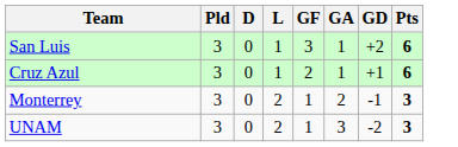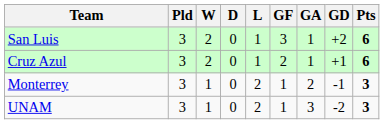 <table class="wikitable" style="text-align: center;">
 <tr>
 <th width="175">Team</th>
 <th width="20">Pld</th>
+<th width="20">W</th>
 <th width="20">D</th>
 <th width="20">L</th>
 <th width="20">GF</th>
 <th width="20">GA</th>
 <th width="20">GD</th>
 <th width="20">Pts</th>
 </tr>
 <tr bgcolor=#ccffcc>
 <td align=left> <a href='#'>San Luis</a></td>
 <td>3</td>
+<td>2</td>
 <td>0</td>
 <td>1</td>
 <td>3</td>
 <td>1</td>
 <td>+2</td>
 <td><strong>6</strong></td>
 </tr>
 <tr bgcolor=#ccffcc>
 <td align=left> <a href='#'>Cruz Azul</a></td>
 <td>3</td>
+<td>2</td>
 <td>0</td>
 <td>1</td>
 <td>2</td>
 <td>1</td>
 <td>+1</td>
 <td><strong>6</strong></td>
 </tr>
 <tr>
 <td align=left> <a href='#'>Monterrey</a></td>
 <td>3</td>
+<td>1</td>
 <td>0</td>
 <td>2</td>
 <td>1</td>
 <td>2</td>
 <td>-1</td>
 <td><strong>3</strong></td>
 </tr>
 <tr>
 <td align=left> <a href='#'>UNAM</a></td>
 <td>3</td>
+<td>1</td>
 <td>0</td>
 <td>2</td>
 <td>1</td>
 <td>3</td>
 <td>-2</td>
 <td><strong>3</strong></td>
 </tr>
 </table>
